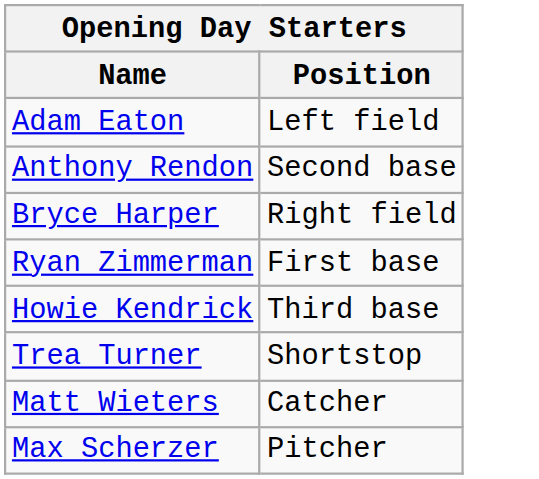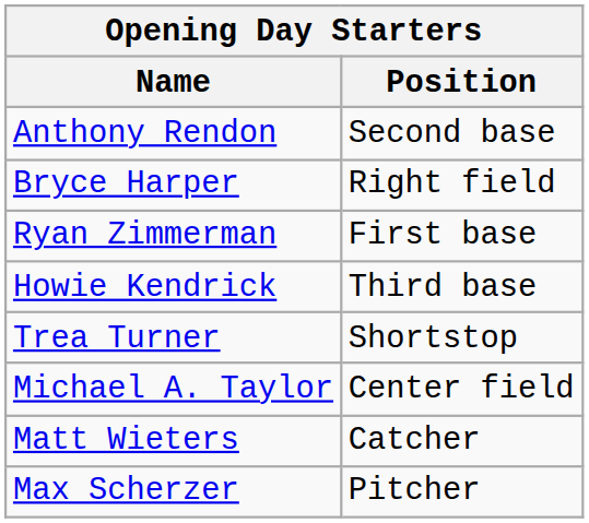 <table class="wikitable" style="text-align:left">
 <tr>
 <th colspan="2">Opening Day Starters</th>
 </tr>
 <tr>
 <th>Name</th>
 <th>Position</th>
-</tr>
-<tr>
-<td><a href='#'>Adam Eaton</a></td>
-<td>Left field</td>
 </tr>
 <tr>
 <td><a href='#'>Anthony Rendon</a></td>
 <td>Second base</td>
 </tr>
 <tr>
 <td><a href='#'>Bryce Harper</a></td>
 <td>Right field</td>
 </tr>
 <tr>
 <td><a href='#'>Ryan Zimmerman</a></td>
 <td>First base</td>
 </tr>
 <tr>
 <td><a href='#'>Howie Kendrick</a></td>
 <td>Third base</td>
 </tr>
 <tr>
 <td><a href='#'>Trea Turner</a></td>
 <td>Shortstop</td>
 </tr>
 <tr>
+<td><a href='#'>Michael A. Taylor</a></td>
+<td>Center field</td>
+</tr>
+<tr>
 <td><a href='#'>Matt Wieters</a></td>
 <td>Catcher</td>
 </tr>
 <tr>
 <td><a href='#'>Max Scherzer</a></td>
 <td>Pitcher</td>
 </tr>
 </table>
